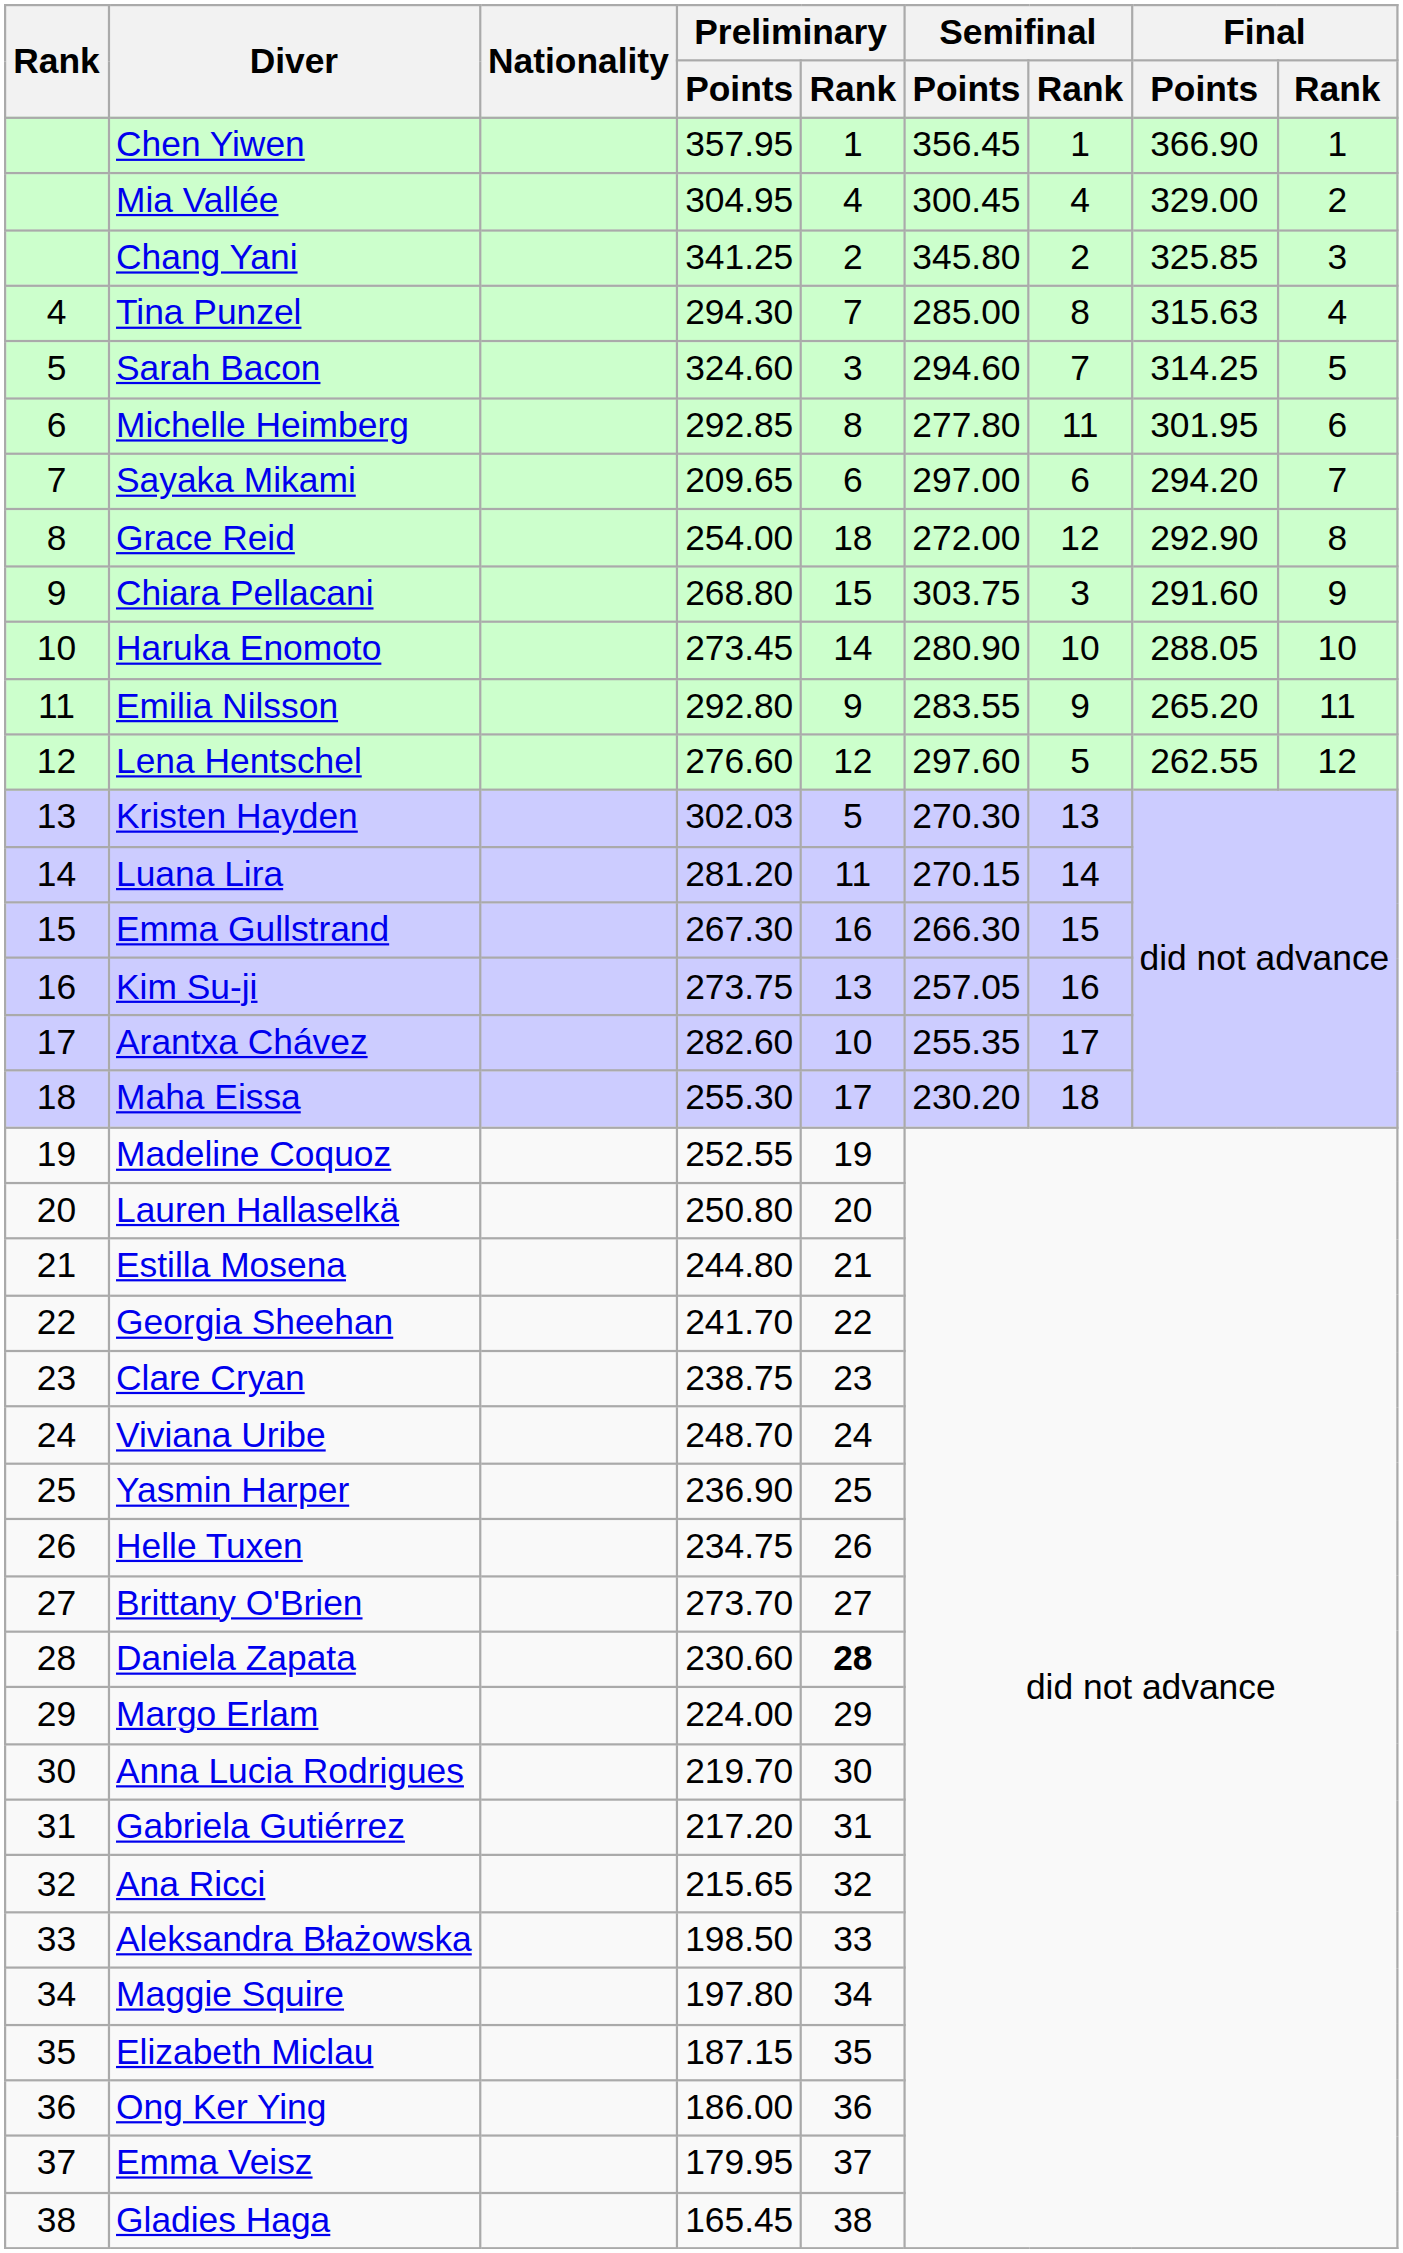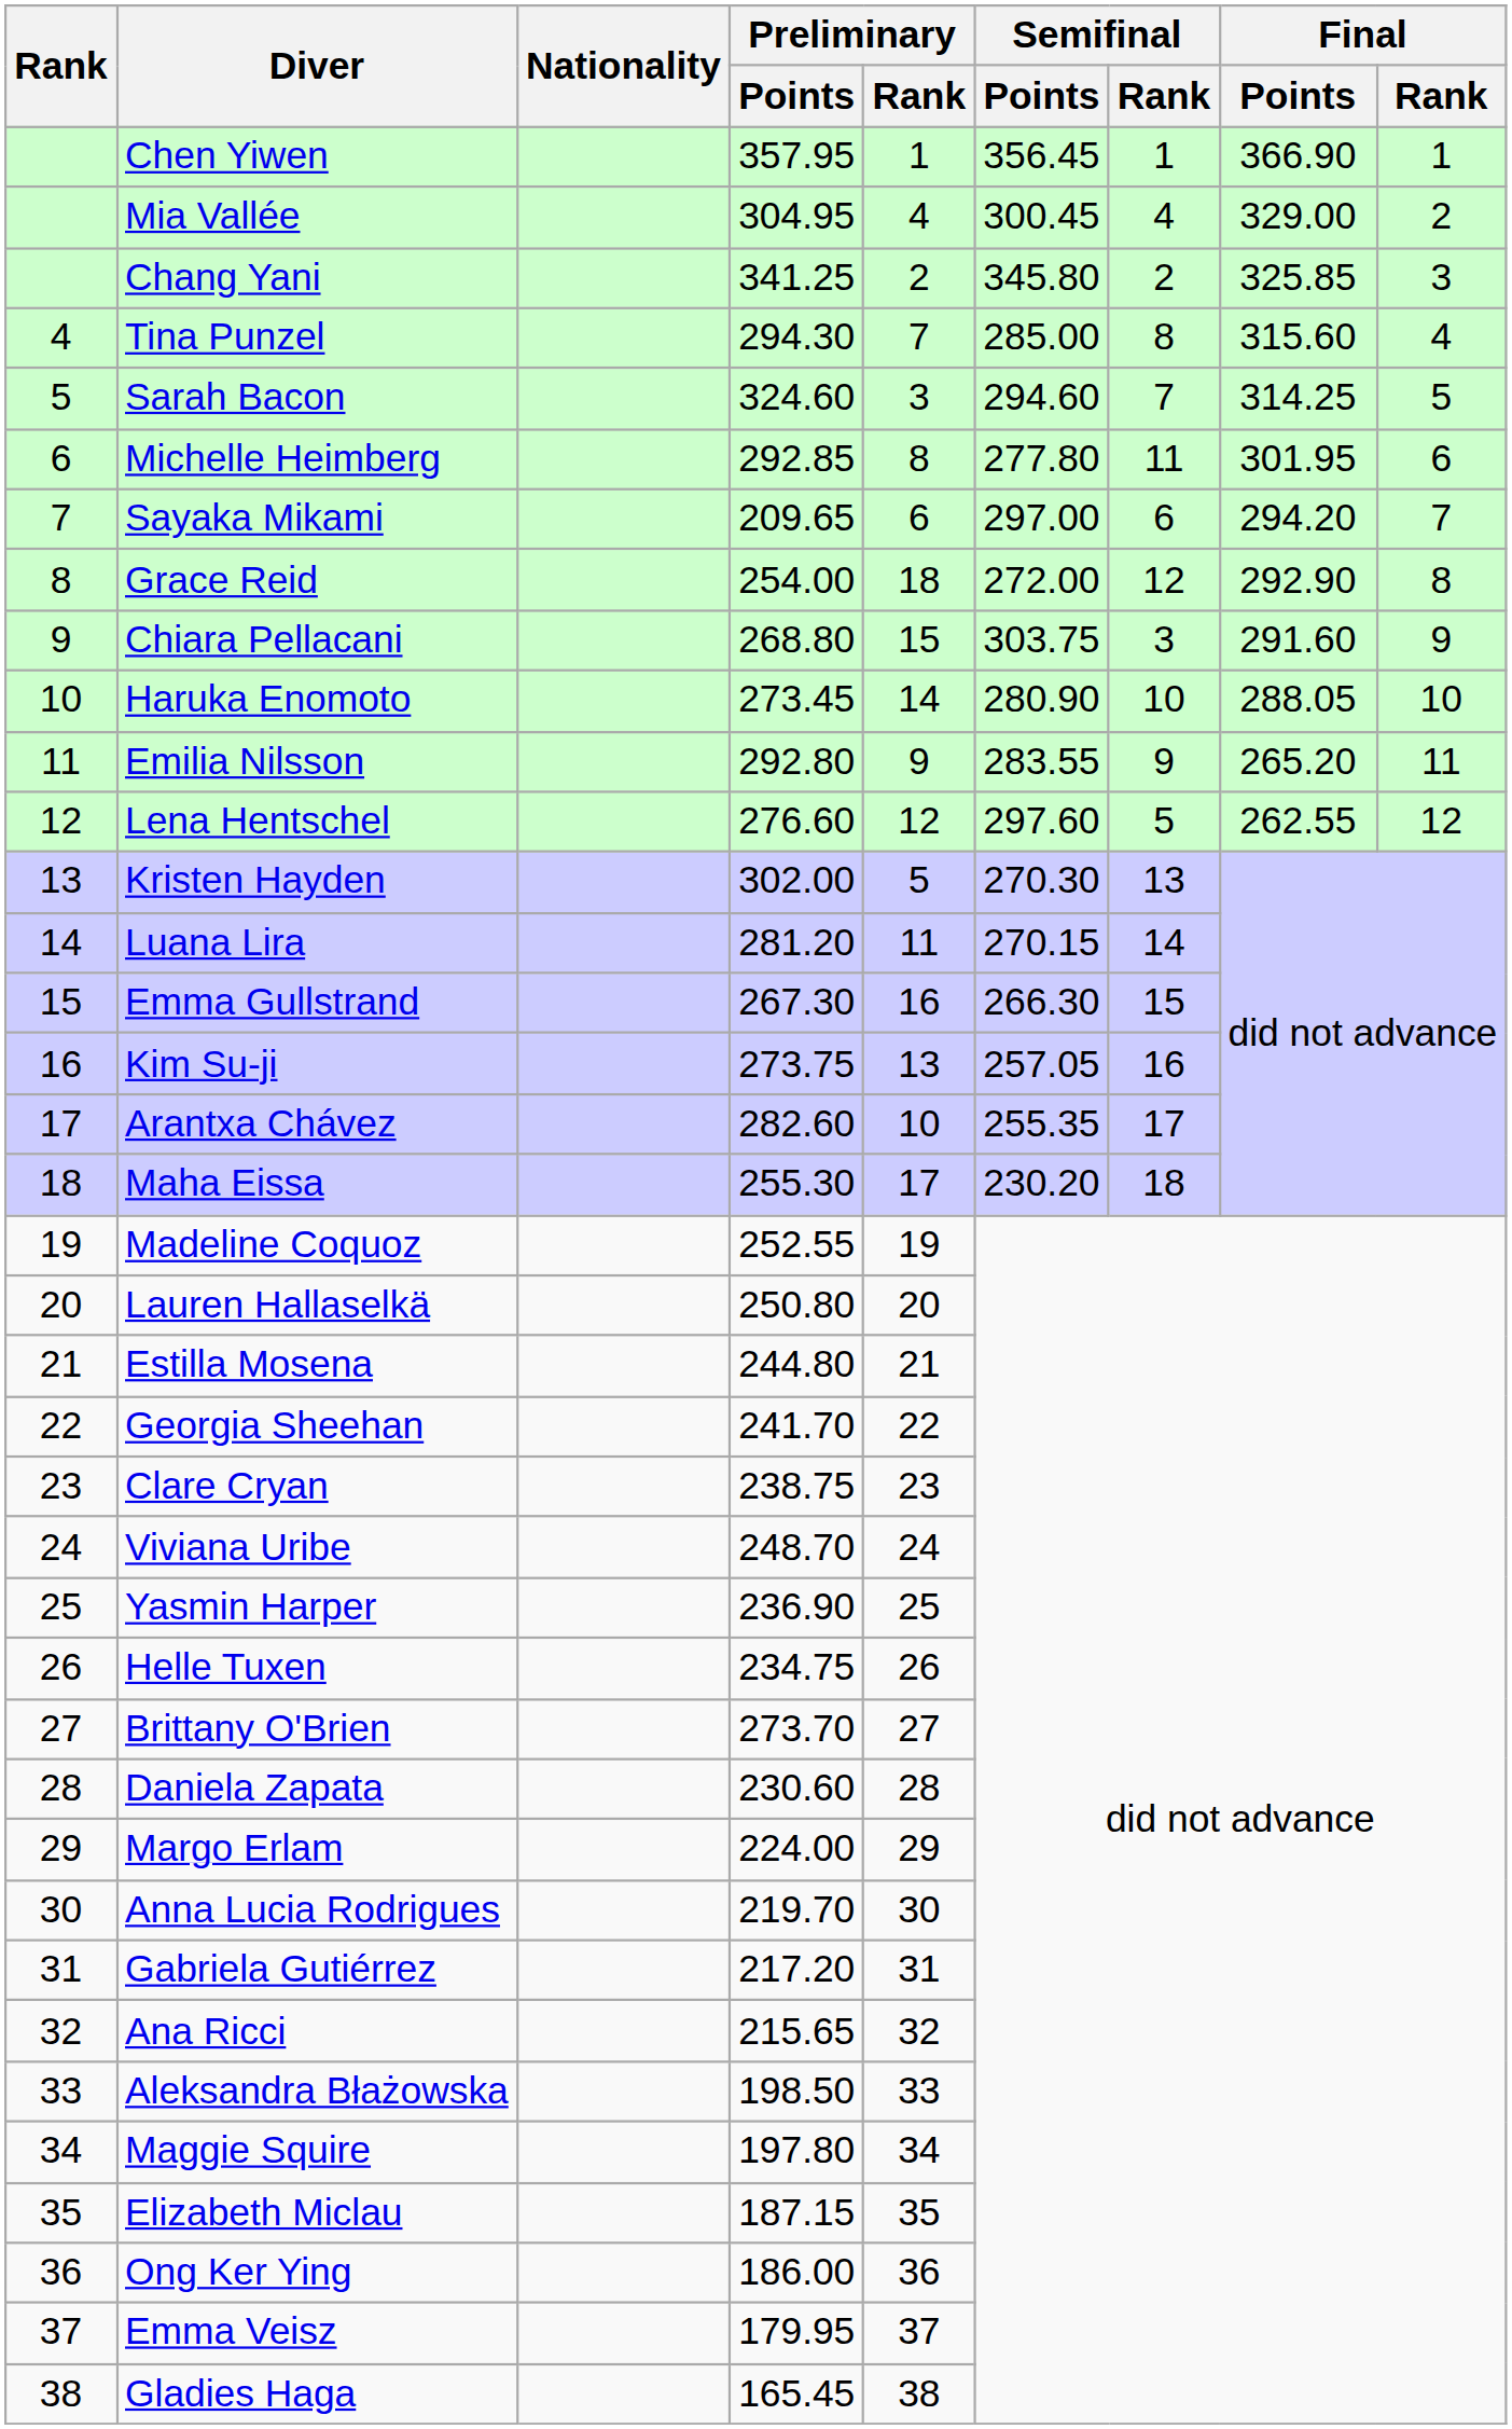 <table class="wikitable sortable" style="text-align:center">
 <tr>
 <th rowspan=2>Rank</th>
 <th rowspan=2>Diver</th>
 <th rowspan=2>Nationality</th>
 <th colspan=2>Preliminary</th>
 <th colspan=2>Semifinal</th>
 <th colspan=2>Final</th>
 </tr>
 <tr>
 <th>Points</th>
 <th>Rank</th>
 <th>Points</th>
 <th>Rank</th>
 <th>Points</th>
 <th>Rank</th>
 </tr>
 <tr bgcolor=ccffcc>
 <td></td>
 <td align=left><a href='#'>Chen Yiwen</a></td>
 <td align=left></td>
 <td>357.95</td>
 <td>1</td>
 <td>356.45</td>
 <td>1</td>
 <td>366.90</td>
 <td>1</td>
 </tr>
 <tr bgcolor=ccffcc>
 <td></td>
 <td align=left><a href='#'>Mia Vallée</a></td>
 <td align=left></td>
 <td>304.95</td>
 <td>4</td>
 <td>300.45</td>
 <td>4</td>
 <td>329.00</td>
 <td>2</td>
 </tr>
 <tr bgcolor=ccffcc>
 <td></td>
 <td align=left><a href='#'>Chang Yani</a></td>
 <td align=left></td>
 <td>341.25</td>
 <td>2</td>
 <td>345.80</td>
 <td>2</td>
 <td>325.85</td>
 <td>3</td>
 </tr>
 <tr bgcolor=ccffcc>
 <td>4</td>
 <td align=left><a href='#'>Tina Punzel</a></td>
 <td align=left></td>
 <td>294.30</td>
 <td>7</td>
 <td>285.00</td>
 <td>8</td>
-<td>315.63</td>
+<td>315.60</td>
 <td>4</td>
 </tr>
 <tr bgcolor=ccffcc>
 <td>5</td>
 <td align=left><a href='#'>Sarah Bacon</a></td>
 <td align=left></td>
 <td>324.60</td>
 <td>3</td>
 <td>294.60</td>
 <td>7</td>
 <td>314.25</td>
 <td>5</td>
 </tr>
 <tr bgcolor=ccffcc>
 <td>6</td>
 <td align=left><a href='#'>Michelle Heimberg</a></td>
 <td align=left></td>
 <td>292.85</td>
 <td>8</td>
 <td>277.80</td>
 <td>11</td>
 <td>301.95</td>
 <td>6</td>
 </tr>
 <tr bgcolor=ccffcc>
 <td>7</td>
 <td align=left><a href='#'>Sayaka Mikami</a></td>
 <td align=left></td>
 <td>209.65</td>
 <td>6</td>
 <td>297.00</td>
 <td>6</td>
 <td>294.20</td>
 <td>7</td>
 </tr>
 <tr bgcolor=ccffcc>
 <td>8</td>
 <td align=left><a href='#'>Grace Reid</a></td>
 <td align=left></td>
 <td>254.00</td>
 <td>18</td>
 <td>272.00</td>
 <td>12</td>
 <td>292.90</td>
 <td>8</td>
 </tr>
 <tr bgcolor=ccffcc>
 <td>9</td>
 <td align=left><a href='#'>Chiara Pellacani</a></td>
 <td align=left></td>
 <td>268.80</td>
 <td>15</td>
 <td>303.75</td>
 <td>3</td>
 <td>291.60</td>
 <td>9</td>
 </tr>
 <tr bgcolor=ccffcc>
 <td>10</td>
 <td align=left><a href='#'>Haruka Enomoto</a></td>
 <td align=left></td>
 <td>273.45</td>
 <td>14</td>
 <td>280.90</td>
 <td>10</td>
 <td>288.05</td>
 <td>10</td>
 </tr>
 <tr bgcolor=ccffcc>
 <td>11</td>
 <td align=left><a href='#'>Emilia Nilsson</a></td>
 <td align=left></td>
 <td>292.80</td>
 <td>9</td>
 <td>283.55</td>
 <td>9</td>
 <td>265.20</td>
 <td>11</td>
 </tr>
 <tr bgcolor=ccffcc>
 <td>12</td>
 <td align=left><a href='#'>Lena Hentschel</a></td>
 <td align=left></td>
 <td>276.60</td>
 <td>12</td>
 <td>297.60</td>
 <td>5</td>
 <td>262.55</td>
 <td>12</td>
 </tr>
 <tr bgcolor=ccccff>
 <td>13</td>
 <td align=left><a href='#'>Kristen Hayden</a></td>
 <td align=left></td>
-<td>302.03</td>
+<td>302.00</td>
 <td>5</td>
 <td>270.30</td>
 <td>13</td>
 <td colspan=2 rowspan=6>did not advance</td>
 </tr>
 <tr bgcolor=ccccff>
 <td>14</td>
 <td align=left><a href='#'>Luana Lira</a></td>
 <td align=left></td>
 <td>281.20</td>
 <td>11</td>
 <td>270.15</td>
 <td>14</td>
 </tr>
 <tr bgcolor=ccccff>
 <td>15</td>
 <td align=left><a href='#'>Emma Gullstrand</a></td>
 <td align=left></td>
 <td>267.30</td>
 <td>16</td>
 <td>266.30</td>
 <td>15</td>
 </tr>
 <tr bgcolor=ccccff>
 <td>16</td>
 <td align=left><a href='#'>Kim Su-ji</a></td>
 <td align=left></td>
 <td>273.75</td>
 <td>13</td>
 <td>257.05</td>
 <td>16</td>
 </tr>
 <tr bgcolor=ccccff>
 <td>17</td>
 <td align=left><a href='#'>Arantxa Chávez</a></td>
 <td align=left></td>
 <td>282.60</td>
 <td>10</td>
 <td>255.35</td>
 <td>17</td>
 </tr>
 <tr bgcolor=ccccff>
 <td>18</td>
 <td align=left><a href='#'>Maha Eissa</a></td>
 <td align=left></td>
 <td>255.30</td>
 <td>17</td>
 <td>230.20</td>
 <td>18</td>
 </tr>
 <tr>
 <td>19</td>
 <td align=left><a href='#'>Madeline Coquoz</a></td>
 <td align=left></td>
 <td>252.55</td>
 <td>19</td>
 <td colspan=4 rowspan=20>did not advance</td>
 </tr>
 <tr>
 <td>20</td>
 <td align=left><a href='#'>Lauren Hallaselkä</a></td>
 <td align=left></td>
 <td>250.80</td>
 <td>20</td>
 </tr>
 <tr>
 <td>21</td>
 <td align=left><a href='#'>Estilla Mosena</a></td>
 <td align=left></td>
 <td>244.80</td>
 <td>21</td>
 </tr>
 <tr>
 <td>22</td>
 <td align=left><a href='#'>Georgia Sheehan</a></td>
 <td align=left></td>
 <td>241.70</td>
 <td>22</td>
 </tr>
 <tr>
 <td>23</td>
 <td align=left><a href='#'>Clare Cryan</a></td>
 <td align=left></td>
 <td>238.75</td>
 <td>23</td>
 </tr>
 <tr>
 <td>24</td>
 <td align=left><a href='#'>Viviana Uribe</a></td>
 <td align=left></td>
 <td>248.70</td>
 <td>24</td>
 </tr>
 <tr>
 <td>25</td>
 <td align=left><a href='#'>Yasmin Harper</a></td>
 <td align=left></td>
 <td>236.90</td>
 <td>25</td>
 </tr>
 <tr>
 <td>26</td>
 <td align=left><a href='#'>Helle Tuxen</a></td>
 <td align=left></td>
 <td>234.75</td>
 <td>26</td>
 </tr>
 <tr>
 <td>27</td>
 <td align=left><a href='#'>Brittany O'Brien</a></td>
 <td align=left></td>
 <td>273.70</td>
 <td>27</td>
 </tr>
 <tr>
 <td>28</td>
 <td align=left><a href='#'>Daniela Zapata</a></td>
 <td align=left></td>
 <td>230.60</td>
-<td><strong>28</strong></td>
+<td>28</td>
 </tr>
 <tr>
 <td>29</td>
 <td align=left><a href='#'>Margo Erlam</a></td>
 <td align=left></td>
 <td>224.00</td>
 <td>29</td>
 </tr>
 <tr>
 <td>30</td>
 <td align=left><a href='#'>Anna Lucia Rodrigues</a></td>
 <td align=left></td>
 <td>219.70</td>
 <td>30</td>
 </tr>
 <tr>
 <td>31</td>
 <td align=left><a href='#'>Gabriela Gutiérrez</a></td>
 <td align=left></td>
 <td>217.20</td>
 <td>31</td>
 </tr>
 <tr>
 <td>32</td>
 <td align=left><a href='#'>Ana Ricci</a></td>
 <td align=left></td>
 <td>215.65</td>
 <td>32</td>
 </tr>
 <tr>
 <td>33</td>
 <td align=left><a href='#'>Aleksandra Błażowska</a></td>
 <td align=left></td>
 <td>198.50</td>
 <td>33</td>
 </tr>
 <tr>
 <td>34</td>
 <td align=left><a href='#'>Maggie Squire</a></td>
 <td align=left></td>
 <td>197.80</td>
 <td>34</td>
 </tr>
 <tr>
 <td>35</td>
 <td align=left><a href='#'>Elizabeth Miclau</a></td>
 <td align=left></td>
 <td>187.15</td>
 <td>35</td>
 </tr>
 <tr>
 <td>36</td>
 <td align=left><a href='#'>Ong Ker Ying</a></td>
 <td align=left></td>
 <td>186.00</td>
 <td>36</td>
 </tr>
 <tr>
 <td>37</td>
 <td align=left><a href='#'>Emma Veisz</a></td>
 <td align=left></td>
 <td>179.95</td>
 <td>37</td>
 </tr>
 <tr>
 <td>38</td>
 <td align=left><a href='#'>Gladies Haga</a></td>
 <td align=left></td>
 <td>165.45</td>
 <td>38</td>
 </tr>
 </table>
